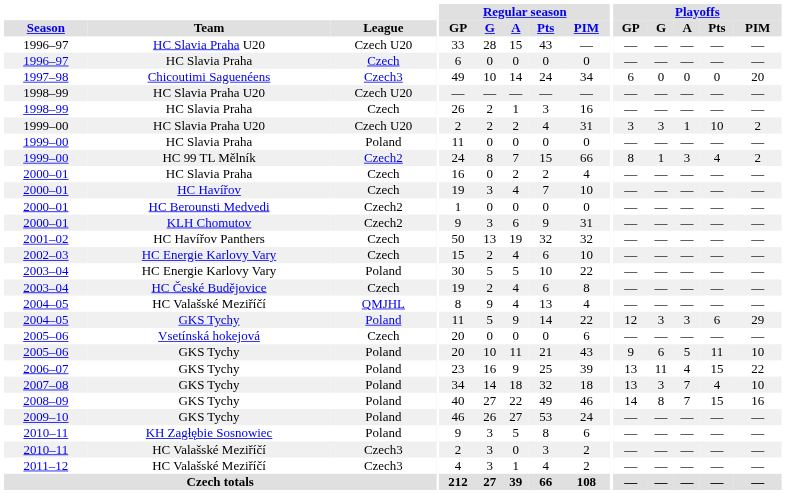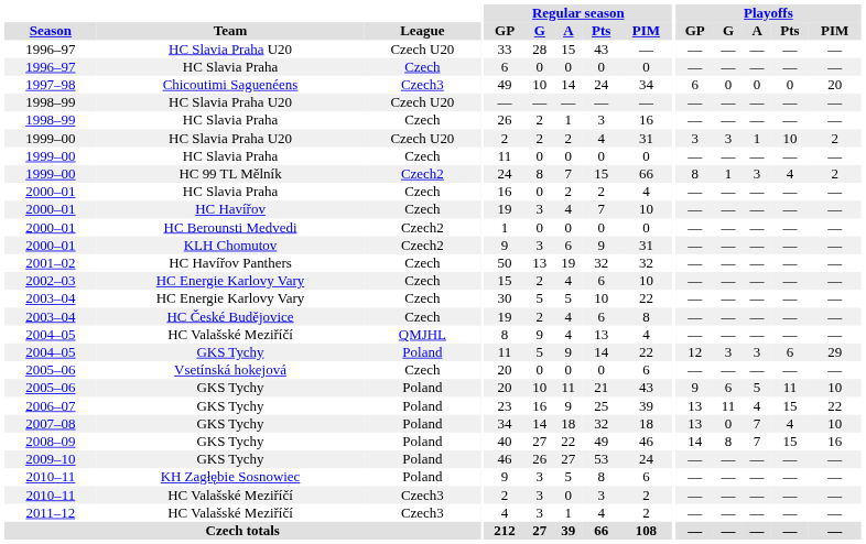 <table border="0" cellpadding="1" cellspacing="0" style="text-align:center; width:60em">
 <tr bgcolor="#e0e0e0">
 <th colspan="3" bgcolor="#ffffff"></th>
 <th rowspan="99" bgcolor="#ffffff"></th>
 <th colspan="5"><a href='#'>Regular season</a></th>
 <th rowspan="99" bgcolor="#ffffff"></th>
 <th colspan="5"><a href='#'>Playoffs</a></th>
 </tr>
 <tr bgcolor="#e0e0e0">
 <th><a href='#'>Season</a></th>
 <th>Team</th>
 <th>League</th>
 <th>GP</th>
 <th><a href='#'>G</a></th>
 <th><a href='#'>A</a></th>
 <th><a href='#'>Pts</a></th>
 <th><a href='#'>PIM</a></th>
 <th>GP</th>
 <th>G</th>
 <th>A</th>
 <th>Pts</th>
 <th>PIM</th>
 </tr>
 <tr>
 <td>1996–97</td>
 <td><a href='#'>HC Slavia Praha</a> U20</td>
 <td>Czech U20</td>
 <td>33</td>
 <td>28</td>
 <td>15</td>
 <td>43</td>
 <td>—</td>
 <td>—</td>
 <td>—</td>
 <td>—</td>
 <td>—</td>
 <td>—</td>
 </tr>
 <tr bgcolor="#f0f0f0">
 <td><a href='#'>1996–97</a></td>
 <td>HC Slavia Praha</td>
 <td><a href='#'>Czech</a></td>
 <td>6</td>
 <td>0</td>
 <td>0</td>
 <td>0</td>
 <td>0</td>
 <td>—</td>
 <td>—</td>
 <td>—</td>
 <td>—</td>
 <td>—</td>
 </tr>
 <tr>
 <td><a href='#'>1997–98</a></td>
 <td><a href='#'>Chicoutimi Saguenéens</a></td>
 <td><a href='#'>Czech3</a></td>
 <td>49</td>
 <td>10</td>
 <td>14</td>
 <td>24</td>
 <td>34</td>
 <td>6</td>
 <td>0</td>
 <td>0</td>
 <td>0</td>
 <td>20</td>
 </tr>
 <tr bgcolor="#f0f0f0">
 <td>1998–99</td>
 <td>HC Slavia Praha U20</td>
 <td>Czech U20</td>
 <td>—</td>
 <td>—</td>
 <td>—</td>
 <td>—</td>
 <td>—</td>
 <td>—</td>
 <td>—</td>
 <td>—</td>
 <td>—</td>
 <td>—</td>
 </tr>
 <tr>
 <td><a href='#'>1998–99</a></td>
 <td>HC Slavia Praha</td>
 <td>Czech</td>
 <td>26</td>
 <td>2</td>
 <td>1</td>
 <td>3</td>
 <td>16</td>
 <td>—</td>
 <td>—</td>
 <td>—</td>
 <td>—</td>
 <td>—</td>
 </tr>
 <tr bgcolor="#f0f0f0">
 <td>1999–00</td>
 <td>HC Slavia Praha U20</td>
 <td>Czech U20</td>
 <td>2</td>
 <td>2</td>
 <td>2</td>
 <td>4</td>
 <td>31</td>
 <td>3</td>
 <td>3</td>
 <td>1</td>
 <td>10</td>
 <td>2</td>
 </tr>
 <tr>
 <td><a href='#'>1999–00</a></td>
 <td>HC Slavia Praha</td>
-<td>Poland</td>
+<td>Czech</td>
 <td>11</td>
 <td>0</td>
 <td>0</td>
 <td>0</td>
 <td>0</td>
 <td>—</td>
 <td>—</td>
 <td>—</td>
 <td>—</td>
 <td>—</td>
 </tr>
 <tr bgcolor="#f0f0f0">
 <td><a href='#'>1999–00</a></td>
 <td>HC 99 TL Mělník</td>
 <td><a href='#'>Czech2</a></td>
 <td>24</td>
 <td>8</td>
 <td>7</td>
 <td>15</td>
 <td>66</td>
 <td>8</td>
 <td>1</td>
 <td>3</td>
 <td>4</td>
 <td>2</td>
 </tr>
 <tr>
 <td><a href='#'>2000–01</a></td>
 <td>HC Slavia Praha</td>
 <td>Czech</td>
 <td>16</td>
 <td>0</td>
 <td>2</td>
 <td>2</td>
 <td>4</td>
 <td>—</td>
 <td>—</td>
 <td>—</td>
 <td>—</td>
 <td>—</td>
 </tr>
 <tr bgcolor="#f0f0f0">
 <td><a href='#'>2000–01</a></td>
 <td><a href='#'>HC Havířov</a></td>
 <td>Czech</td>
 <td>19</td>
 <td>3</td>
 <td>4</td>
 <td>7</td>
 <td>10</td>
 <td>—</td>
 <td>—</td>
 <td>—</td>
 <td>—</td>
 <td>—</td>
 </tr>
 <tr>
 <td><a href='#'>2000–01</a></td>
 <td><a href='#'>HC Berounsti Medvedi</a></td>
 <td>Czech2</td>
 <td>1</td>
 <td>0</td>
 <td>0</td>
 <td>0</td>
 <td>0</td>
 <td>—</td>
 <td>—</td>
 <td>—</td>
 <td>—</td>
 <td>—</td>
 </tr>
 <tr bgcolor="#f0f0f0">
 <td><a href='#'>2000–01</a></td>
 <td><a href='#'>KLH Chomutov</a></td>
 <td>Czech2</td>
 <td>9</td>
 <td>3</td>
 <td>6</td>
 <td>9</td>
 <td>31</td>
 <td>—</td>
 <td>—</td>
 <td>—</td>
 <td>—</td>
 <td>—</td>
 </tr>
 <tr>
 <td><a href='#'>2001–02</a></td>
 <td>HC Havířov Panthers</td>
 <td>Czech</td>
 <td>50</td>
 <td>13</td>
 <td>19</td>
 <td>32</td>
 <td>32</td>
 <td>—</td>
 <td>—</td>
 <td>—</td>
 <td>—</td>
 <td>—</td>
 </tr>
 <tr bgcolor="#f0f0f0">
 <td><a href='#'>2002–03</a></td>
 <td><a href='#'>HC Energie Karlovy Vary</a></td>
 <td>Czech</td>
 <td>15</td>
 <td>2</td>
 <td>4</td>
 <td>6</td>
 <td>10</td>
 <td>—</td>
 <td>—</td>
 <td>—</td>
 <td>—</td>
 <td>—</td>
 </tr>
 <tr>
 <td><a href='#'>2003–04</a></td>
 <td>HC Energie Karlovy Vary</td>
-<td>Poland</td>
+<td>Czech</td>
 <td>30</td>
 <td>5</td>
 <td>5</td>
 <td>10</td>
 <td>22</td>
 <td>—</td>
 <td>—</td>
 <td>—</td>
 <td>—</td>
 <td>—</td>
 </tr>
 <tr bgcolor="#f0f0f0">
 <td><a href='#'>2003–04</a></td>
 <td><a href='#'>HC České Budějovice</a></td>
 <td>Czech</td>
 <td>19</td>
 <td>2</td>
 <td>4</td>
 <td>6</td>
 <td>8</td>
 <td>—</td>
 <td>—</td>
 <td>—</td>
 <td>—</td>
 <td>—</td>
 </tr>
 <tr>
 <td><a href='#'>2004–05</a></td>
 <td>HC Valašské Meziříčí</td>
 <td><a href='#'>QMJHL</a></td>
 <td>8</td>
 <td>9</td>
 <td>4</td>
 <td>13</td>
 <td>4</td>
 <td>—</td>
 <td>—</td>
 <td>—</td>
 <td>—</td>
 <td>—</td>
 </tr>
 <tr bgcolor="#f0f0f0">
 <td><a href='#'>2004–05</a></td>
 <td><a href='#'>GKS Tychy</a></td>
 <td><a href='#'>Poland</a></td>
 <td>11</td>
 <td>5</td>
 <td>9</td>
 <td>14</td>
 <td>22</td>
 <td>12</td>
 <td>3</td>
 <td>3</td>
 <td>6</td>
 <td>29</td>
 </tr>
 <tr>
 <td><a href='#'>2005–06</a></td>
 <td><a href='#'>Vsetínská hokejová</a></td>
 <td>Czech</td>
 <td>20</td>
 <td>0</td>
 <td>0</td>
 <td>0</td>
 <td>6</td>
 <td>—</td>
 <td>—</td>
 <td>—</td>
 <td>—</td>
 <td>—</td>
 </tr>
 <tr bgcolor="#f0f0f0">
 <td><a href='#'>2005–06</a></td>
 <td>GKS Tychy</td>
 <td>Poland</td>
 <td>20</td>
 <td>10</td>
 <td>11</td>
 <td>21</td>
 <td>43</td>
 <td>9</td>
 <td>6</td>
 <td>5</td>
 <td>11</td>
 <td>10</td>
 </tr>
 <tr>
 <td><a href='#'>2006–07</a></td>
 <td>GKS Tychy</td>
 <td>Poland</td>
 <td>23</td>
 <td>16</td>
 <td>9</td>
 <td>25</td>
 <td>39</td>
 <td>13</td>
 <td>11</td>
 <td>4</td>
 <td>15</td>
 <td>22</td>
 </tr>
 <tr bgcolor="#f0f0f0">
 <td><a href='#'>2007–08</a></td>
 <td>GKS Tychy</td>
 <td>Poland</td>
 <td>34</td>
 <td>14</td>
 <td>18</td>
 <td>32</td>
 <td>18</td>
 <td>13</td>
-<td>3</td>
+<td>0</td>
 <td>7</td>
 <td>4</td>
 <td>10</td>
 </tr>
 <tr>
 <td><a href='#'>2008–09</a></td>
 <td>GKS Tychy</td>
 <td>Poland</td>
 <td>40</td>
 <td>27</td>
 <td>22</td>
 <td>49</td>
 <td>46</td>
 <td>14</td>
 <td>8</td>
 <td>7</td>
 <td>15</td>
 <td>16</td>
 </tr>
 <tr bgcolor="#f0f0f0">
 <td><a href='#'>2009–10</a></td>
 <td>GKS Tychy</td>
 <td>Poland</td>
 <td>46</td>
 <td>26</td>
 <td>27</td>
 <td>53</td>
 <td>24</td>
 <td>—</td>
 <td>—</td>
 <td>—</td>
 <td>—</td>
 <td>—</td>
 </tr>
 <tr>
 <td><a href='#'>2010–11</a></td>
 <td><a href='#'>KH Zagłębie Sosnowiec</a></td>
 <td>Poland</td>
 <td>9</td>
 <td>3</td>
 <td>5</td>
 <td>8</td>
 <td>6</td>
 <td>—</td>
 <td>—</td>
 <td>—</td>
 <td>—</td>
 <td>—</td>
 </tr>
 <tr bgcolor="#f0f0f0">
 <td><a href='#'>2010–11</a></td>
 <td>HC Valašské Meziříčí</td>
 <td>Czech3</td>
 <td>2</td>
 <td>3</td>
 <td>0</td>
 <td>3</td>
 <td>2</td>
 <td>—</td>
 <td>—</td>
 <td>—</td>
 <td>—</td>
 <td>—</td>
 </tr>
 <tr>
 <td><a href='#'>2011–12</a></td>
 <td>HC Valašské Meziříčí</td>
 <td>Czech3</td>
 <td>4</td>
 <td>3</td>
 <td>1</td>
 <td>4</td>
 <td>2</td>
 <td>—</td>
 <td>—</td>
 <td>—</td>
 <td>—</td>
 <td>—</td>
 </tr>
 <tr>
 </tr>
 <tr ALIGN="center" bgcolor="#e0e0e0">
 <th colspan="3">Czech totals</th>
 <th ALIGN="center">212</th>
 <th ALIGN="center">27</th>
 <th ALIGN="center">39</th>
 <th ALIGN="center">66</th>
 <th ALIGN="center">108</th>
 <th ALIGN="center">—</th>
 <th ALIGN="center">—</th>
 <th ALIGN="center">—</th>
 <th ALIGN="center">—</th>
 <th ALIGN="center">—</th>
 </tr>
 </table>
